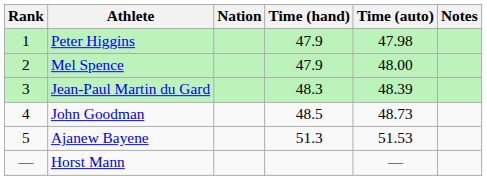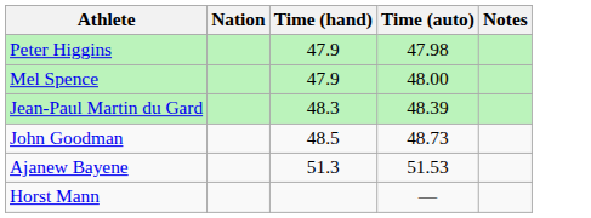 <table class="wikitable sortable" style="text-align:center">
 <tr>
-<th>Rank</th>
 <th>Athlete</th>
 <th>Nation</th>
 <th>Time (hand)</th>
 <th>Time (auto)</th>
 <th>Notes</th>
 </tr>
 <tr bgcolor=bbf3bb>
-<td>1</td>
 <td align=left><a href='#'>Peter Higgins</a></td>
 <td align=left></td>
 <td>47.9</td>
 <td>47.98</td>
 <td></td>
 </tr>
 <tr bgcolor=bbf3bb>
-<td>2</td>
 <td align=left><a href='#'>Mel Spence</a></td>
 <td align=left></td>
 <td>47.9</td>
 <td>48.00</td>
 <td></td>
 </tr>
 <tr bgcolor=bbf3bb>
-<td>3</td>
 <td align=left><a href='#'>Jean-Paul Martin du Gard</a></td>
 <td align=left></td>
 <td>48.3</td>
 <td>48.39</td>
 <td></td>
 </tr>
 <tr>
-<td>4</td>
 <td align=left><a href='#'>John Goodman</a></td>
 <td align=left></td>
 <td>48.5</td>
 <td>48.73</td>
 <td></td>
 </tr>
 <tr>
-<td>5</td>
 <td align=left><a href='#'>Ajanew Bayene</a></td>
 <td align=left></td>
 <td>51.3</td>
 <td>51.53</td>
 <td></td>
 </tr>
 <tr>
-<td data-sort-value=6>—</td>
 <td align=left><a href='#'>Horst Mann</a></td>
 <td align=left></td>
 <td></td>
 <td>—</td>
 <td></td>
 </tr>
 </table>
